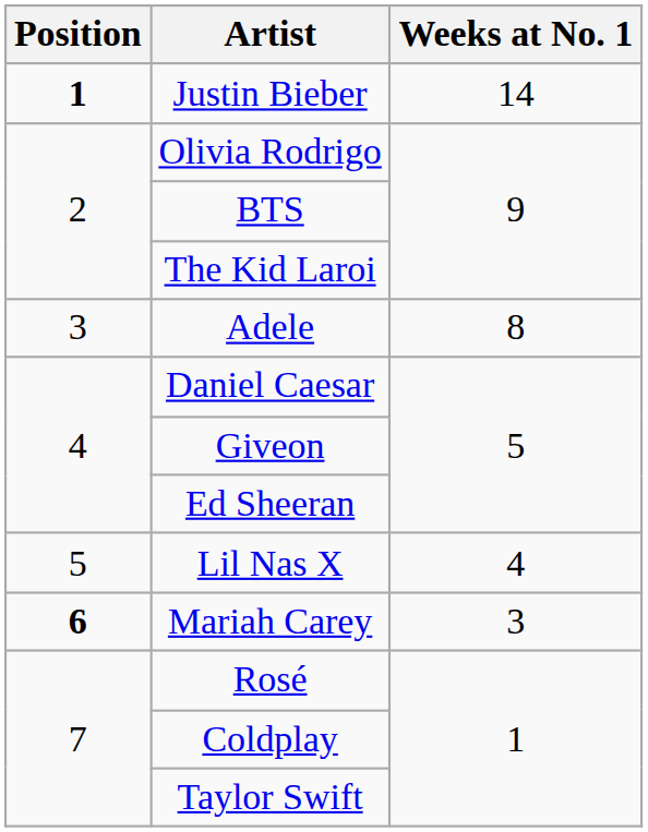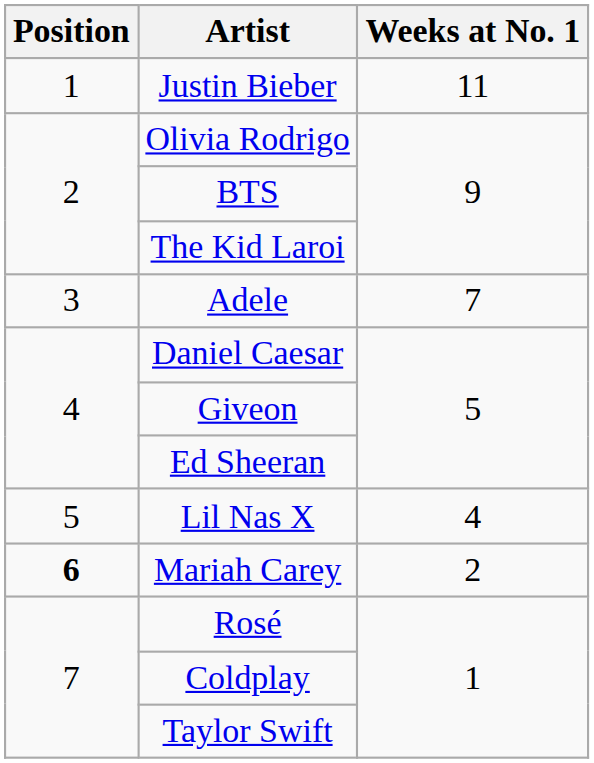 <table class="wikitable plainrowheaders" style="text-align:center;">
 <tr>
 <th>Position</th>
 <th>Artist</th>
 <th>Weeks at No. 1</th>
 </tr>
 <tr>
-<td><strong>1</strong></td>
+<td>1</td>
 <td><a href='#'>Justin Bieber</a></td>
-<td>14</td>
+<td>11</td>
 </tr>
 <tr>
 <td rowspan="3">2</td>
 <td><a href='#'>Olivia Rodrigo</a></td>
 <td rowspan="3">9</td>
 </tr>
 <tr>
 <td><a href='#'>BTS</a></td>
 </tr>
 <tr>
 <td><a href='#'>The Kid Laroi</a></td>
 </tr>
 <tr>
 <td>3</td>
 <td><a href='#'>Adele</a></td>
-<td>8</td>
+<td>7</td>
 </tr>
 <tr>
 <td rowspan="3">4</td>
 <td><a href='#'>Daniel Caesar</a></td>
 <td rowspan="3">5</td>
 </tr>
 <tr>
 <td><a href='#'>Giveon</a></td>
 </tr>
 <tr>
 <td><a href='#'>Ed Sheeran</a></td>
 </tr>
 <tr>
 <td>5</td>
 <td><a href='#'>Lil Nas X</a></td>
 <td>4</td>
 </tr>
 <tr>
 <td><strong>6</strong></td>
 <td><a href='#'>Mariah Carey</a></td>
-<td>3</td>
+<td>2</td>
 </tr>
 <tr>
 <td rowspan="3">7</td>
 <td><a href='#'>Rosé</a></td>
 <td rowspan="3">1</td>
 </tr>
 <tr>
 <td><a href='#'>Coldplay</a></td>
 </tr>
 <tr>
 <td><a href='#'>Taylor Swift</a></td>
 </tr>
 </table>
